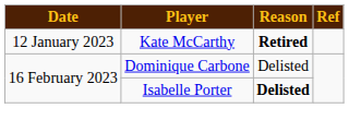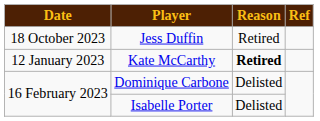 <table class="wikitable" style="text-align:center">
 <tr>
 <th style="background: #4D2004; color: #FBBF15">Date</th>
 <th style="background: #4D2004; color: #FBBF15">Player</th>
 <th style="background: #4D2004; color: #FBBF15">Reason</th>
 <th style="background: #4D2004; color: #FBBF15">Ref</th>
+</tr>
+<tr>
+<td>18 October 2023</td>
+<td><a href='#'>Jess Duffin</a></td>
+<td>Retired</td>
+<td></td>
 </tr>
 <tr>
 <td>12 January 2023</td>
 <td><a href='#'>Kate McCarthy</a></td>
 <td><strong>Retired</strong></td>
 <td></td>
 </tr>
 <tr>
 <td rowspan=2>16 February 2023</td>
 <td><a href='#'>Dominique Carbone</a></td>
 <td>Delisted</td>
 <td rowspan=2></td>
 </tr>
 <tr>
 <td><a href='#'>Isabelle Porter</a></td>
-<td><strong>Delisted</strong></td>
+<td>Delisted</td>
 </tr>
 </table>
